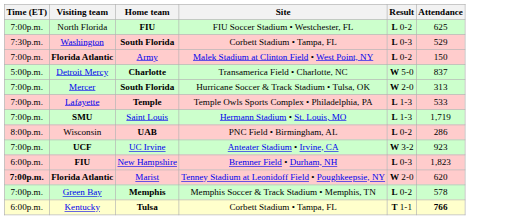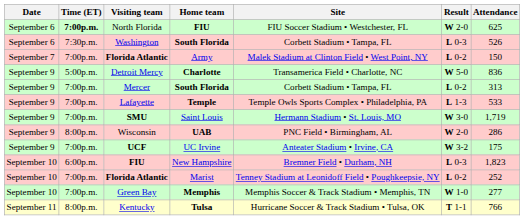 <table class="wikitable" style="font-size:95%; text-align: center;">
 <tr>
+<th>Date</th>
 <th>Time (ET)</th>
 <th>Visiting team</th>
 <th>Home team</th>
 <th>Site</th>
 <th>Result</th>
 <th>Attendance</th>
 </tr>
 <tr style="background:#cfc;">
-<td>7:00p.m.</td>
+<td>September 6</td>
+<td><strong>7:00p.m.</strong></td>
 <td>North Florida</td>
 <td><strong>FIU</strong></td>
 <td>FIU Soccer Stadium • Westchester, FL</td>
-<td><strong>L</strong> 0-2</td>
+<td><strong>W</strong> 2-0</td>
 <td>625</td>
 </tr>
 <tr style="background:#fcc;">
+<td>September 6</td>
 <td>7:30p.m.</td>
 <td><a href='#'>Washington</a></td>
 <td><strong>South Florida</strong></td>
 <td>Corbett Stadium • Tampa, FL</td>
 <td><strong>L</strong> 0-3</td>
-<td>529</td>
+<td>526</td>
 </tr>
 <tr style="background:#fcc;">
+<td>September 7</td>
 <td>7:00p.m.</td>
 <td><strong>Florida Atlantic</strong></td>
 <td><a href='#'>Army</a></td>
 <td><a href='#'>Malek Stadium at Clinton Field</a> • <a href='#'>West Point, NY</a></td>
 <td><strong>L</strong> 0-2</td>
 <td>150</td>
 </tr>
 <tr style="background:#cfc;">
+<td>September 9</td>
 <td>5:00p.m.</td>
 <td><a href='#'>Detroit Mercy</a></td>
 <td><strong>Charlotte</strong></td>
 <td>Transamerica Field • Charlotte, NC</td>
 <td><strong>W</strong> 5-0</td>
-<td>837</td>
+<td>836</td>
 </tr>
 <tr style="background:#cfc;">
+<td>September 9</td>
 <td>7:00p.m.</td>
 <td><a href='#'>Mercer</a></td>
 <td><strong>South Florida</strong></td>
-<td>Hurricane Soccer & Track Stadium • Tulsa, OK</td>
-<td><strong>W</strong> 2-0</td>
+<td>Corbett Stadium • Tampa, FL</td>
+<td><strong>L</strong> 0-2</td>
 <td>313</td>
 </tr>
 <tr style="background:#fcc;">
+<td>September 9</td>
 <td>7:00p.m.</td>
 <td><a href='#'>Lafayette</a></td>
 <td><strong>Temple</strong></td>
 <td>Temple Owls Sports Complex • Philadelphia, PA</td>
 <td><strong>L</strong> 1-3</td>
 <td>533</td>
 </tr>
 <tr style="background:#cfc;">
+<td>September 9</td>
 <td>7:00p.m.</td>
 <td><strong>SMU</strong></td>
 <td><a href='#'>Saint Louis</a></td>
 <td><a href='#'>Hermann Stadium</a> • <a href='#'>St. Louis, MO</a></td>
-<td><strong>L</strong> 1-3</td>
+<td><strong>W</strong> 3-0</td>
 <td>1,719</td>
 </tr>
 <tr style="background:#fcc;">
+<td>September 9</td>
 <td>8:00p.m.</td>
 <td>Wisconsin</td>
 <td><strong>UAB</strong></td>
 <td>PNC Field • Birmingham, AL</td>
-<td><strong>L</strong> 0-2</td>
+<td><strong>W</strong> 2-0</td>
 <td>286</td>
 </tr>
 <tr style="background:#cfc;">
+<td>September 9</td>
 <td>7:00p.m.</td>
 <td><strong>UCF</strong></td>
 <td><a href='#'>UC Irvine</a></td>
 <td><a href='#'>Anteater Stadium</a> • <a href='#'>Irvine, CA</a></td>
 <td><strong>W</strong> 3-2</td>
-<td>923</td>
+<td>175</td>
 </tr>
 <tr style="background:#fcc;">
+<td>September 10</td>
 <td>6:00p.m.</td>
 <td><strong>FIU</strong></td>
 <td><a href='#'>New Hampshire</a></td>
 <td><a href='#'>Bremner Field</a> • <a href='#'>Durham, NH</a></td>
 <td><strong>L</strong> 0-3</td>
 <td>1,823</td>
 </tr>
 <tr style="background:#fcc;">
-<td><strong>7:00p.m.</strong></td>
+<td>September 10</td>
+<td>7:00p.m.</td>
 <td><strong>Florida Atlantic</strong></td>
 <td><a href='#'>Marist</a></td>
 <td><a href='#'>Tenney Stadium at Leonidoff Field</a> • <a href='#'>Poughkeepsie, NY</a></td>
-<td><strong>W</strong> 2-0</td>
-<td>620</td>
+<td><strong>L</strong> 0-2</td>
+<td>252</td>
 </tr>
 <tr style="background:#cfc;">
+<td>September 10</td>
 <td>7:00p.m.</td>
 <td><a href='#'>Green Bay</a></td>
 <td><strong>Memphis</strong></td>
 <td>Memphis Soccer & Track Stadium • Memphis, TN</td>
-<td><strong>L</strong> 0-2</td>
-<td>578</td>
+<td><strong>W</strong> 1-0</td>
+<td>277</td>
 </tr>
 <tr style="background:#ffc;">
-<td>6:00p.m.</td>
+<td>September 11</td>
+<td>8:00p.m.</td>
 <td><a href='#'>Kentucky</a></td>
 <td><strong>Tulsa</strong></td>
-<td>Corbett Stadium • Tampa, FL</td>
+<td>Hurricane Soccer & Track Stadium • Tulsa, OK</td>
 <td><strong>T</strong> 1-1</td>
-<td><strong>766</strong></td>
+<td>766</td>
 </tr>
 </table>
